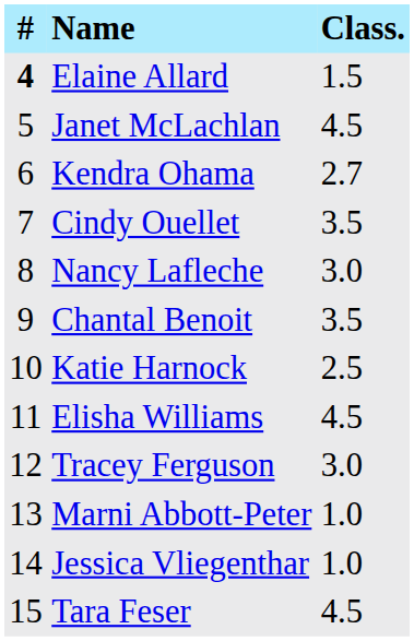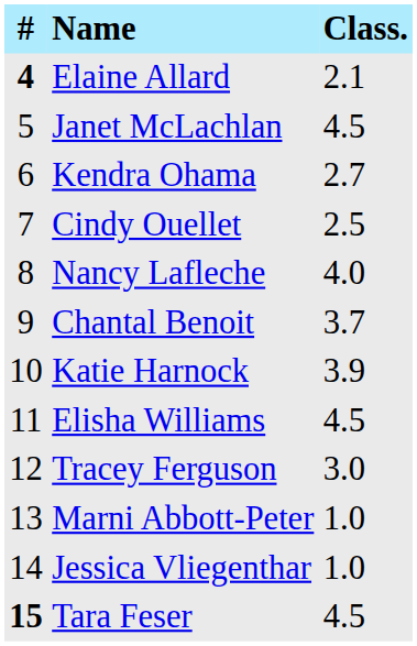 <table border=0 cellpadding=2 cellspacing=0  |- bgcolor=#EAEAEB style="text-align:center; font-size:90%;">
 <tr bgcolor=#ADEBFD>
 <th>#</th>
 <th align=left>Name</th>
 <th align=left>Class.</th>
 </tr>
 <tr>
 <td><strong>4</strong></td>
 <td align=left><a href='#'>Elaine Allard</a></td>
-<td align=left>1.5</td>
+<td align=left>2.1</td>
 </tr>
 <tr>
 <td>5</td>
 <td align=left><a href='#'>Janet McLachlan</a></td>
 <td align=left>4.5</td>
 </tr>
 <tr>
 <td>6</td>
 <td align=left><a href='#'>Kendra Ohama</a></td>
 <td align=left>2.7</td>
 </tr>
 <tr>
 <td>7</td>
 <td align=left><a href='#'>Cindy Ouellet</a></td>
-<td align=left>3.5</td>
+<td align=left>2.5</td>
 </tr>
 <tr>
 <td>8</td>
 <td align=left><a href='#'>Nancy Lafleche</a></td>
-<td align=left>3.0</td>
+<td align=left>4.0</td>
 </tr>
 <tr>
 <td>9</td>
 <td align=left><a href='#'>Chantal Benoit</a></td>
-<td align=left>3.5</td>
+<td align=left>3.7</td>
 </tr>
 <tr>
 <td>10</td>
 <td align=left><a href='#'>Katie Harnock</a></td>
-<td align=left>2.5</td>
+<td align=left>3.9</td>
 </tr>
 <tr>
 <td>11</td>
 <td align=left><a href='#'>Elisha Williams</a></td>
 <td align=left>4.5</td>
 </tr>
 <tr>
 <td>12</td>
 <td align=left><a href='#'>Tracey Ferguson</a></td>
 <td align=left>3.0</td>
 </tr>
 <tr>
 <td>13</td>
 <td align=left><a href='#'>Marni Abbott-Peter</a></td>
 <td align=left>1.0</td>
 </tr>
 <tr>
 <td>14</td>
 <td align=left><a href='#'>Jessica Vliegenthar</a></td>
 <td align=left>1.0</td>
 </tr>
 <tr>
-<td>15</td>
+<td><strong>15</strong></td>
 <td align=left><a href='#'>Tara Feser</a></td>
 <td align=left>4.5</td>
 </tr>
 </table>
